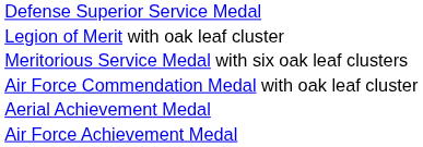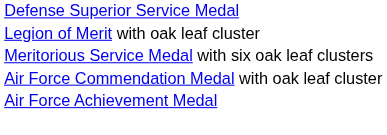 <table>
 <tr>
 <td></td>
 <td><a href='#'>Defense Superior Service Medal</a></td>
 </tr>
 <tr>
 <td></td>
 <td><a href='#'>Legion of Merit</a> with oak leaf cluster</td>
 </tr>
 <tr>
 <td></td>
 <td><a href='#'>Meritorious Service Medal</a> with six oak leaf clusters</td>
 </tr>
 <tr>
 <td></td>
 <td><a href='#'>Air Force Commendation Medal</a> with oak leaf cluster</td>
 </tr>
 <tr>
 <td></td>
-<td><a href='#'>Aerial Achievement Medal</a></td>
-</tr>
-<tr>
-<td></td>
 <td><a href='#'>Air Force Achievement Medal</a></td>
 </tr>
 </table>
